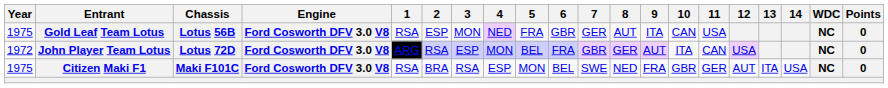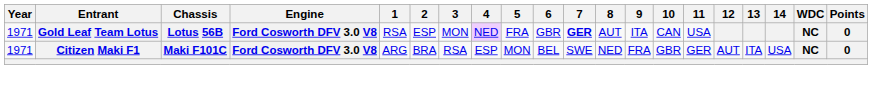 <table class="wikitable" style="text-align:center; font-size:90%">
 <tr>
 <th>Year</th>
 <th>Entrant</th>
 <th>Chassis</th>
 <th>Engine</th>
 <th>1</th>
 <th>2</th>
 <th>3</th>
 <th>4</th>
 <th>5</th>
 <th>6</th>
 <th>7</th>
 <th>8</th>
 <th>9</th>
 <th>10</th>
 <th>11</th>
 <th>12</th>
 <th>13</th>
 <th>14</th>
 <th>WDC</th>
 <th>Points</th>
 </tr>
 <tr>
-<td><a href='#'>1975</a></td>
+<td><a href='#'>1971</a></td>
 <th><a href='#'>Gold Leaf</a> <a href='#'>Team Lotus</a></th>
 <th><a href='#'>Lotus</a> <a href='#'>56B</a></th>
 <th><a href='#'>Ford Cosworth DFV</a> 3.0 <a href='#'>V8</a></th>
 <td><a href='#'>RSA</a></td>
 <td><a href='#'>ESP</a></td>
 <td><a href='#'>MON</a></td>
 <td style="background:#EFCFFF;"><a href='#'>NED</a><br></td>
 <td><a href='#'>FRA</a></td>
 <td><a href='#'>GBR</a></td>
-<td><a href='#'>GER</a></td>
+<td><strong><a href='#'>GER</a></strong></td>
 <td><a href='#'>AUT</a></td>
 <td><a href='#'>ITA</a></td>
 <td><a href='#'>CAN</a></td>
 <td><a href='#'>USA</a></td>
 <th></th>
 <th></th>
 <th></th>
 <th>NC</th>
 <th>0</th>
 </tr>
 <tr>
-<td><a href='#'>1972</a></td>
-<th><a href='#'>John Player</a> <a href='#'>Team Lotus</a></th>
-<th><a href='#'>Lotus</a> <a href='#'>72D</a></th>
-<th><a href='#'>Ford Cosworth DFV</a> 3.0 <a href='#'>V8</a></th>
-<td style="background:#000000; color:#ffffff"><a href='#'><span>ARG</span></a><br></td>
-<td style="background:#CFCFFF;"><a href='#'>RSA</a><br></td>
-<td style="background:#CFCFFF;"><a href='#'>ESP</a><br></td>
-<td style="background:#CFCFFF;"><a href='#'>MON</a><br></td>
-<td style="background:#CFCFFF;"><a href='#'>BEL</a><br></td>
-<td style="background:#CFCFFF;"><a href='#'>FRA</a><br></td>
-<td style="background:#EFCFFF;"><a href='#'>GBR</a><br></td>
-<td style="background:#EFCFFF;"><a href='#'>GER</a><br></td>
-<td style="background:#EFCFFF;"><a href='#'>AUT</a><br></td>
-<td><a href='#'>ITA</a></td>
-<td><a href='#'>CAN</a></td>
-<td style="background:#EFCFFF;"><a href='#'>USA</a><br></td>
-<th></th>
-<th></th>
-<th>NC</th>
-<th>0</th>
-</tr>
-<tr>
-<td><a href='#'>1975</a></td>
+<td><a href='#'>1971</a></td>
 <th><a href='#'>Citizen</a> <a href='#'>Maki F1</a></th>
 <th><a href='#'>Maki F101C</a></th>
 <th><a href='#'>Ford Cosworth DFV</a> 3.0 <a href='#'>V8</a></th>
-<td><a href='#'>RSA</a></td>
+<td><a href='#'>ARG</a></td>
 <td><a href='#'>BRA</a></td>
 <td><a href='#'>RSA</a></td>
 <td><a href='#'>ESP</a></td>
 <td><a href='#'>MON</a></td>
 <td><a href='#'>BEL</a><br></td>
 <td><a href='#'>SWE</a><br></td>
 <td><a href='#'>NED</a></td>
 <td><a href='#'>FRA</a></td>
 <td><a href='#'>GBR</a></td>
 <td><a href='#'>GER</a></td>
 <td><a href='#'>AUT</a></td>
 <td><a href='#'>ITA</a></td>
 <td><a href='#'>USA</a></td>
 <th>NC</th>
 <th>0</th>
 </tr>
 <tr>
 <th colspan="20"></th>
 </tr>
 </table>
